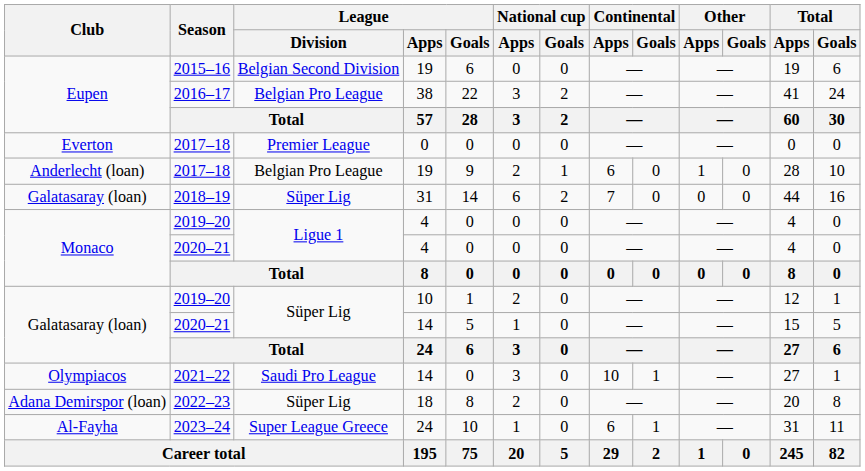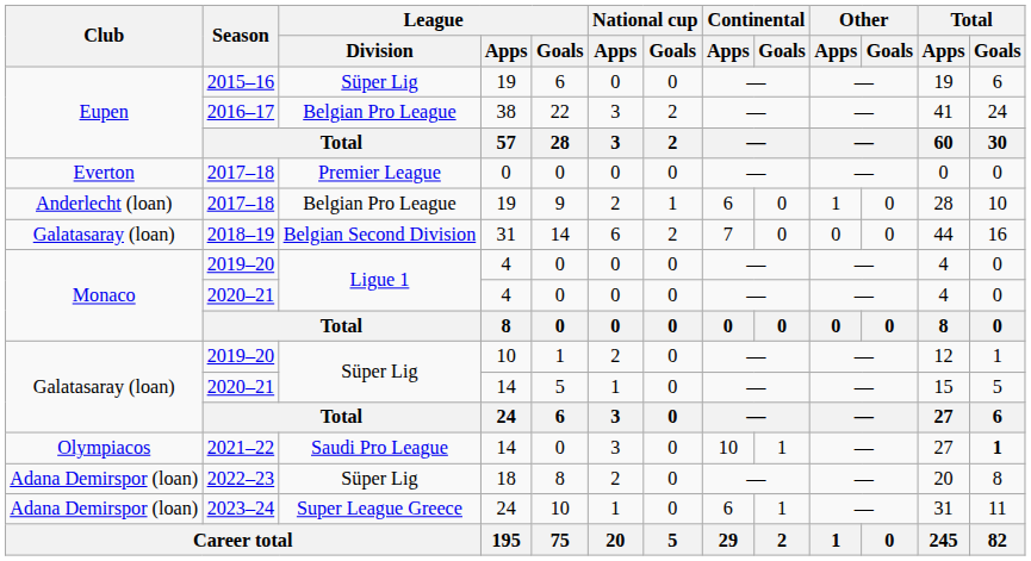 <table class="wikitable" style="text-align: center">
 <tr>
 <th rowspan="2">Club</th>
 <th rowspan="2">Season</th>
 <th colspan="3">League</th>
 <th colspan="2">National cup</th>
 <th colspan="2">Continental</th>
 <th colspan="2">Other</th>
 <th colspan="2">Total</th>
 </tr>
 <tr>
 <th>Division</th>
 <th>Apps</th>
 <th>Goals</th>
 <th>Apps</th>
 <th>Goals</th>
 <th>Apps</th>
 <th>Goals</th>
 <th>Apps</th>
 <th>Goals</th>
 <th>Apps</th>
 <th>Goals</th>
 </tr>
 <tr>
 <td rowspan="3"><a href='#'>Eupen</a></td>
 <td><a href='#'>2015–16</a></td>
-<td><a href='#'>Belgian Second Division</a></td>
+<td><a href='#'>Süper Lig</a></td>
 <td>19</td>
 <td>6</td>
 <td>0</td>
 <td>0</td>
 <td colspan="2">—</td>
 <td colspan="2">—</td>
 <td>19</td>
 <td>6</td>
 </tr>
 <tr>
 <td><a href='#'>2016–17</a></td>
 <td><a href='#'>Belgian Pro League</a></td>
 <td>38</td>
 <td>22</td>
 <td>3</td>
 <td>2</td>
 <td colspan="2">—</td>
 <td colspan="2">—</td>
 <td>41</td>
 <td>24</td>
 </tr>
 <tr>
 <th colspan="2">Total</th>
 <th>57</th>
 <th>28</th>
 <th>3</th>
 <th>2</th>
 <th colspan="2">—</th>
 <th colspan="2">—</th>
 <th>60</th>
 <th>30</th>
 </tr>
 <tr>
 <td><a href='#'>Everton</a></td>
 <td><a href='#'>2017–18</a></td>
 <td><a href='#'>Premier League</a></td>
 <td>0</td>
 <td>0</td>
 <td>0</td>
 <td>0</td>
 <td colspan="2">—</td>
 <td colspan="2">—</td>
 <td>0</td>
 <td>0</td>
 </tr>
 <tr>
 <td><a href='#'>Anderlecht</a> (loan)</td>
 <td><a href='#'>2017–18</a></td>
 <td>Belgian Pro League</td>
 <td>19</td>
 <td>9</td>
 <td>2</td>
 <td>1</td>
 <td>6</td>
 <td>0</td>
 <td>1</td>
 <td>0</td>
 <td>28</td>
 <td>10</td>
 </tr>
 <tr>
 <td><a href='#'>Galatasaray</a> (loan)</td>
 <td><a href='#'>2018–19</a></td>
-<td><a href='#'>Süper Lig</a></td>
+<td><a href='#'>Belgian Second Division</a></td>
 <td>31</td>
 <td>14</td>
 <td>6</td>
 <td>2</td>
 <td>7</td>
 <td>0</td>
 <td>0</td>
 <td>0</td>
 <td>44</td>
 <td>16</td>
 </tr>
 <tr>
 <td rowspan="3"><a href='#'>Monaco</a></td>
 <td><a href='#'>2019–20</a></td>
 <td rowspan="2"><a href='#'>Ligue 1</a></td>
 <td>4</td>
 <td>0</td>
 <td>0</td>
 <td>0</td>
 <td colspan="2">—</td>
 <td colspan="2">—</td>
 <td>4</td>
 <td>0</td>
 </tr>
 <tr>
 <td><a href='#'>2020–21</a></td>
 <td>4</td>
 <td>0</td>
 <td>0</td>
 <td>0</td>
 <td colspan="2">—</td>
 <td colspan="2">—</td>
 <td>4</td>
 <td>0</td>
 </tr>
 <tr>
 <th colspan="2">Total</th>
 <th>8</th>
 <th>0</th>
 <th>0</th>
 <th>0</th>
 <th>0</th>
 <th>0</th>
 <th>0</th>
 <th>0</th>
 <th>8</th>
 <th>0</th>
 </tr>
 <tr>
 <td rowspan="3">Galatasaray (loan)</td>
 <td><a href='#'>2019–20</a></td>
 <td rowspan="2">Süper Lig</td>
 <td>10</td>
 <td>1</td>
 <td>2</td>
 <td>0</td>
 <td colspan="2">—</td>
 <td colspan="2">—</td>
 <td>12</td>
 <td>1</td>
 </tr>
 <tr>
 <td><a href='#'>2020–21</a></td>
 <td>14</td>
 <td>5</td>
 <td>1</td>
 <td>0</td>
 <td colspan="2">—</td>
 <td colspan="2">—</td>
 <td>15</td>
 <td>5</td>
 </tr>
 <tr>
 <th colspan="2">Total</th>
 <th>24</th>
 <th>6</th>
 <th>3</th>
 <th>0</th>
 <th colspan="2">—</th>
 <th colspan="2">—</th>
 <th>27</th>
 <th>6</th>
 </tr>
 <tr>
 <td><a href='#'>Olympiacos</a></td>
 <td><a href='#'>2021–22</a></td>
 <td><a href='#'>Saudi Pro League</a></td>
 <td>14</td>
 <td>0</td>
 <td>3</td>
 <td>0</td>
 <td>10</td>
 <td>1</td>
 <td colspan="2">—</td>
 <td>27</td>
-<td>1</td>
+<td><strong>1</strong></td>
 </tr>
 <tr>
 <td><a href='#'>Adana Demirspor</a> (loan)</td>
 <td><a href='#'>2022–23</a></td>
 <td>Süper Lig</td>
 <td>18</td>
 <td>8</td>
 <td>2</td>
 <td>0</td>
 <td colspan="2">—</td>
 <td colspan="2">—</td>
 <td>20</td>
 <td>8</td>
 </tr>
 <tr>
-<td><a href='#'>Al-Fayha</a></td>
+<td><a href='#'>Adana Demirspor</a> (loan)</td>
 <td><a href='#'>2023–24</a></td>
 <td><a href='#'>Super League Greece</a></td>
 <td>24</td>
 <td>10</td>
 <td>1</td>
 <td>0</td>
 <td>6</td>
 <td>1</td>
 <td colspan="2">—</td>
 <td>31</td>
 <td>11</td>
 </tr>
 <tr>
 <th colspan="3">Career total</th>
 <th>195</th>
 <th>75</th>
 <th>20</th>
 <th>5</th>
 <th>29</th>
 <th>2</th>
 <th>1</th>
 <th>0</th>
 <th>245</th>
 <th>82</th>
 </tr>
 </table>
